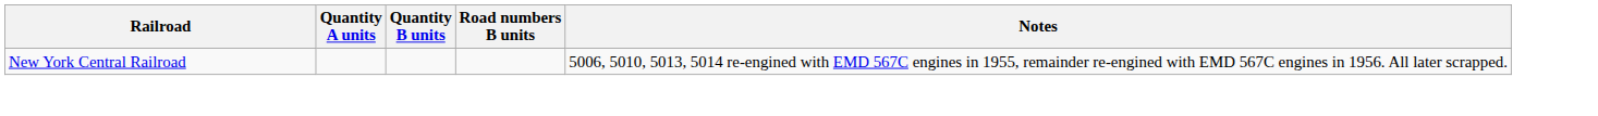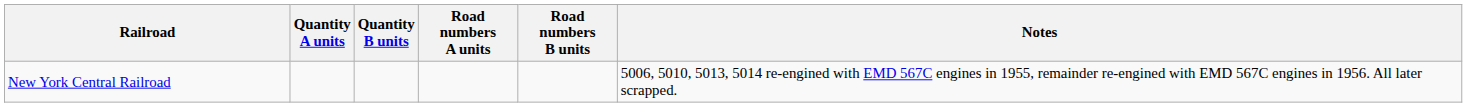 <table class="wikitable">
 <tr>
 <th>Railroad</th>
 <th>Quantity<br><a href='#'>A units</a></th>
 <th>Quantity<br><a href='#'>B units</a></th>
+<th>Road numbers<br>A units</th>
 <th>Road numbers<br>B units</th>
 <th>Notes</th>
 </tr>
 <tr>
 <td style="width:300px"><a href='#'>New York Central Railroad</a></td>
 <td></td>
 <td></td>
 <td></td>
+<td></td>
 <td>5006, 5010, 5013, 5014 re-engined with  <a href='#'>EMD 567C</a> engines in 1955, remainder re-engined with  EMD 567C engines in 1956. All later scrapped.</td>
 </tr>
 </table>
